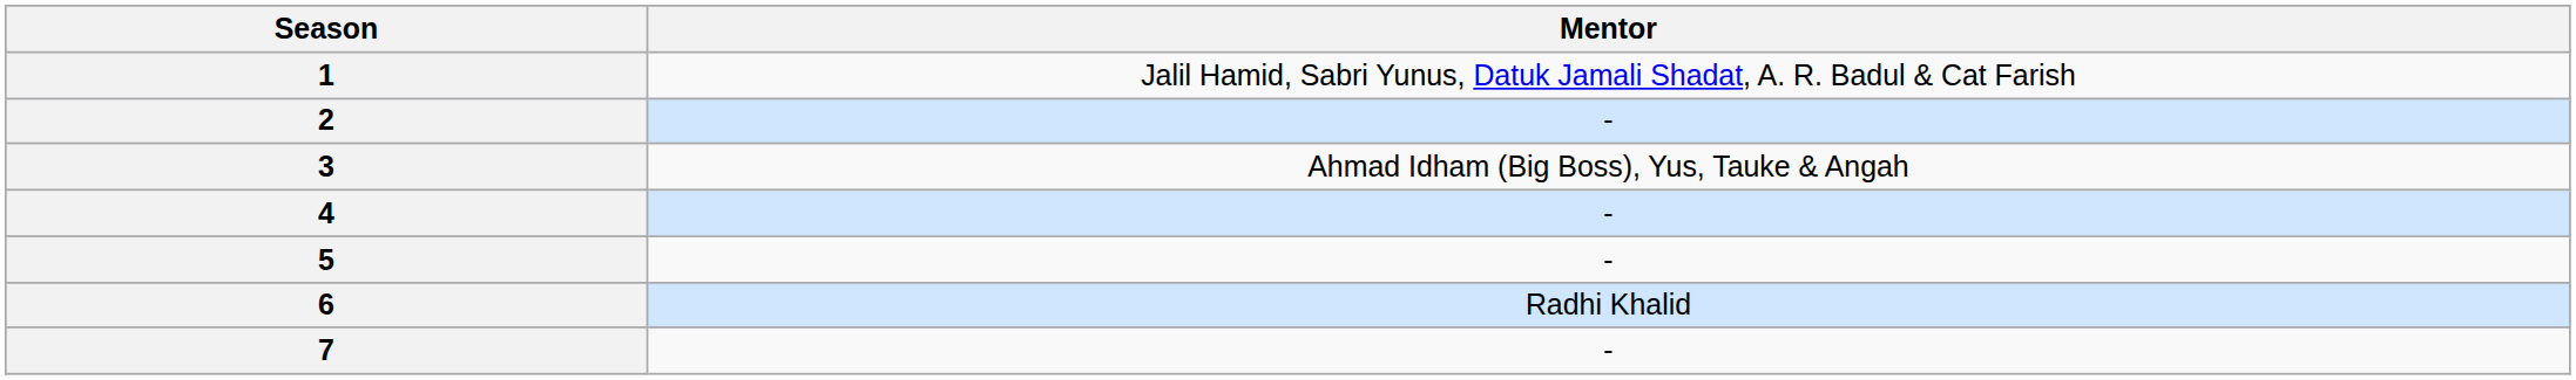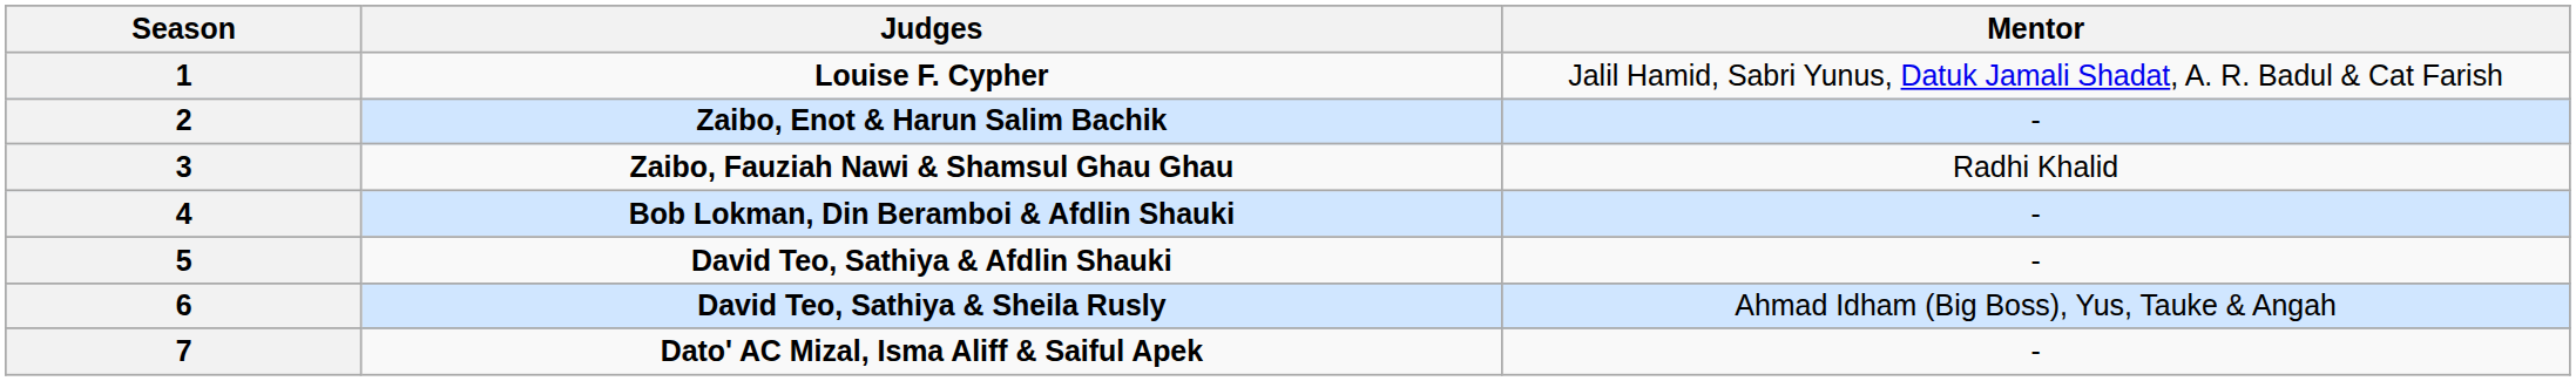 <table class="wikitable" style="font-size:90%; width:100%; text-align: center;">
 <tr>
 <th width="5%">Season</th>
+<th width="16%">Judges</th>
 <th width="15%">Mentor</th>
 </tr>
 <tr>
 <th>1</th>
+<td><strong>Louise F. Cypher</strong></td>
 <td>Jalil Hamid, Sabri Yunus, <a href='#'>Datuk Jamali Shadat</a>, A. R. Badul & Cat Farish</td>
 </tr>
 <tr style="background: #D0E6FF;">
 <th>2</th>
+<td><strong>Zaibo, Enot & Harun Salim Bachik</strong></td>
 <td>-</td>
 </tr>
 <tr>
 <th>3</th>
-<td>Ahmad Idham (Big Boss), Yus, Tauke & Angah</td>
+<td><strong>Zaibo, Fauziah Nawi & Shamsul Ghau Ghau</strong></td>
+<td>Radhi Khalid</td>
 </tr>
 <tr style="background: #D0E6FF;">
 <th>4</th>
+<td><strong>Bob Lokman, Din Beramboi & Afdlin Shauki</strong></td>
 <td>-</td>
 </tr>
 <tr>
 <th>5</th>
+<td><strong>David Teo, Sathiya & Afdlin Shauki</strong></td>
 <td>-</td>
 </tr>
 <tr style="background: #D0E6FF;">
 <th>6</th>
-<td>Radhi Khalid</td>
+<td><strong>David Teo, Sathiya & Sheila Rusly</strong></td>
+<td>Ahmad Idham (Big Boss), Yus, Tauke & Angah</td>
 </tr>
 <tr>
 <th>7</th>
+<td><strong>Dato' AC Mizal, Isma Aliff & Saiful Apek</strong></td>
 <td>-</td>
 </tr>
 </table>
